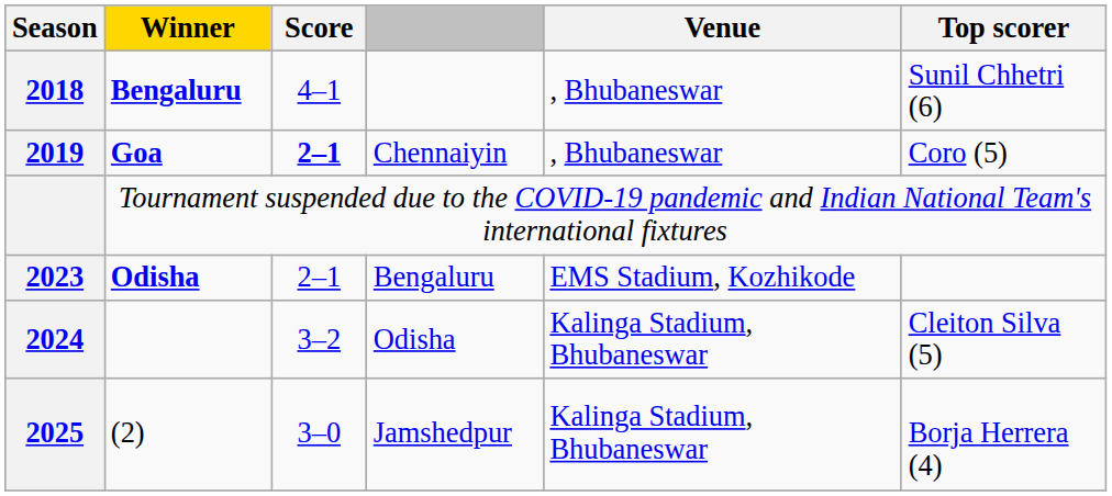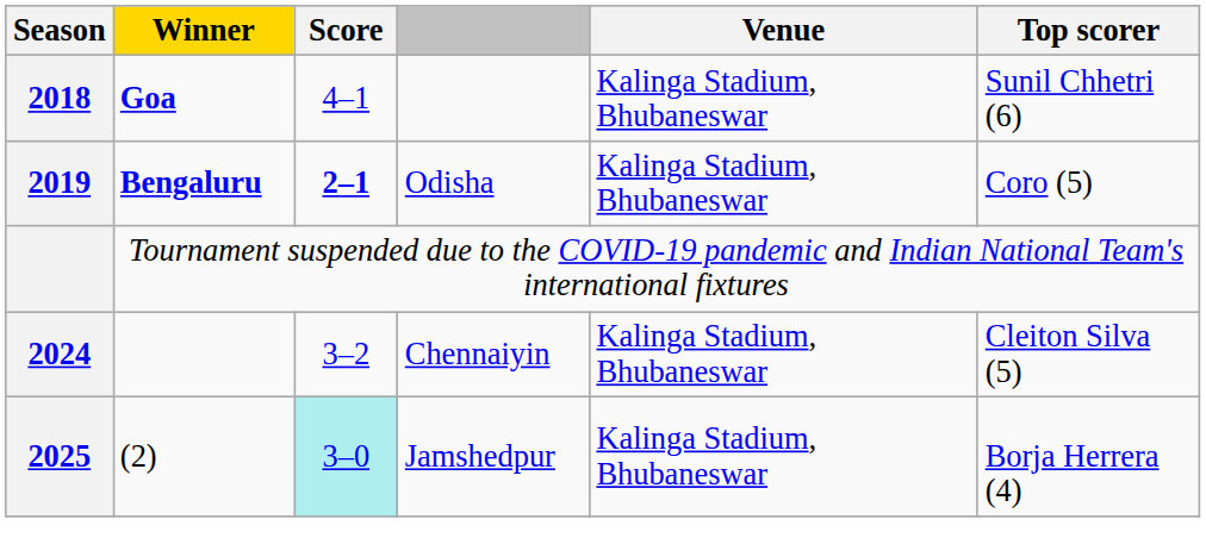 <table class="sortable plainrowheaders wikitable">
 <tr>
 <th scope=col>Season</th>
 <th scope=col style="background:gold">Winner</th>
 <th scope=col>Score</th>
 <th scope=col style="background:silver"></th>
 <th scope=col>Venue</th>
 <th scope=col>Top scorer</th>
 </tr>
 <tr>
 <th scope=row style=text-align:center><a href='#'>2018</a></th>
-<td><strong><a href='#'>Bengaluru</a></strong></td>
+<td><strong><a href='#'>Goa</a></strong></td>
 <td align=center><a href='#'>4–1</a></td>
 <td></td>
-<td>, <a href='#'>Bhubaneswar</a></td>
+<td><a href='#'>Kalinga Stadium</a>, <a href='#'>Bhubaneswar</a></td>
 <td> <a href='#'>Sunil Chhetri</a> (6)</td>
 </tr>
 <tr>
 <th scope=row style=text-align:center><a href='#'>2019</a></th>
-<td><strong><a href='#'>Goa</a></strong></td>
+<td><strong><a href='#'>Bengaluru</a></strong></td>
 <td align=center><strong><a href='#'>2–1</a></strong></td>
-<td><a href='#'>Chennaiyin</a></td>
-<td>, <a href='#'>Bhubaneswar</a></td>
+<td><a href='#'>Odisha</a></td>
+<td><a href='#'>Kalinga Stadium</a>, <a href='#'>Bhubaneswar</a></td>
 <td> <a href='#'>Coro</a> (5)</td>
 </tr>
 <tr>
 <th scope=row style=text-align:center></th>
 <td colspan=5 align=center><em>Tournament suspended due to the <a href='#'>COVID-19 pandemic</a> and <a href='#'>Indian National Team's</a> international fixtures</em></td>
 </tr>
 <tr>
-<th scope=row style=text-align:center><a href='#'>2023</a></th>
-<td><strong><a href='#'>Odisha</a></strong></td>
-<td align=center><a href='#'>2–1</a></td>
-<td><a href='#'>Bengaluru</a></td>
-<td><a href='#'>EMS Stadium</a>, <a href='#'>Kozhikode</a></td>
-<td></td>
-</tr>
-<tr>
 <th scope=row style=text-align:center><a href='#'>2024</a></th>
 <td><strong></strong></td>
 <td align=center><a href='#'>3–2</a></td>
-<td><a href='#'>Odisha</a></td>
+<td><a href='#'>Chennaiyin</a></td>
 <td><a href='#'>Kalinga Stadium</a>, <a href='#'>Bhubaneswar</a></td>
 <td> <a href='#'>Cleiton Silva</a> (5)</td>
 </tr>
 <tr>
 <th scope=row style=text-align:center><a href='#'>2025</a></th>
 <td><strong></strong> (2)</td>
-<td align=center><a href='#'>3–0</a></td>
+<td align=center style="background: paleturquoise;"><a href='#'>3–0</a></td>
 <td><a href='#'>Jamshedpur</a></td>
 <td><a href='#'>Kalinga Stadium</a>, <a href='#'>Bhubaneswar</a></td>
 <td><br> <a href='#'>Borja Herrera</a> (4)</td>
 </tr>
 </table>
